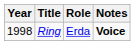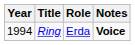 <table class="wikitable sortable">
 <tr>
 <th>Year</th>
 <th>Title</th>
 <th>Role</th>
 <th class="unsortable">Notes</th>
 </tr>
 <tr>
-<td>1998</td>
+<td>1994</td>
 <td><em><a href='#'>Ring</a></em></td>
 <td><a href='#'>Erda</a></td>
 <td><strong>Voice</strong></td>
 </tr>
 </table>
